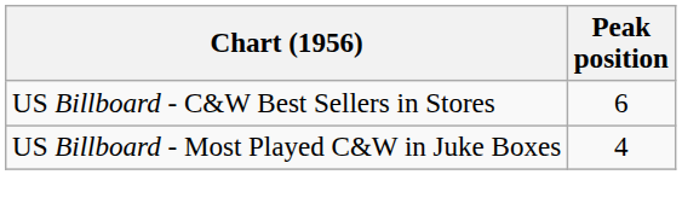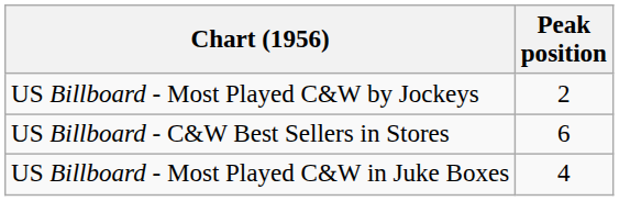 <table class="wikitable sortable">
 <tr>
 <th align="left">Chart (1956)</th>
 <th style="text-align:center;">Peak<br>position</th>
+</tr>
+<tr>
+<td align="left">US <em>Billboard</em> - Most Played C&W by Jockeys</td>
+<td style="text-align:center;">2</td>
 </tr>
 <tr>
 <td align="left">US <em>Billboard</em> - C&W Best Sellers in Stores</td>
 <td style="text-align:center;">6</td>
 </tr>
 <tr>
 <td align="left">US <em>Billboard</em> - Most Played C&W in Juke Boxes</td>
 <td style="text-align:center;">4</td>
 </tr>
 </table>
